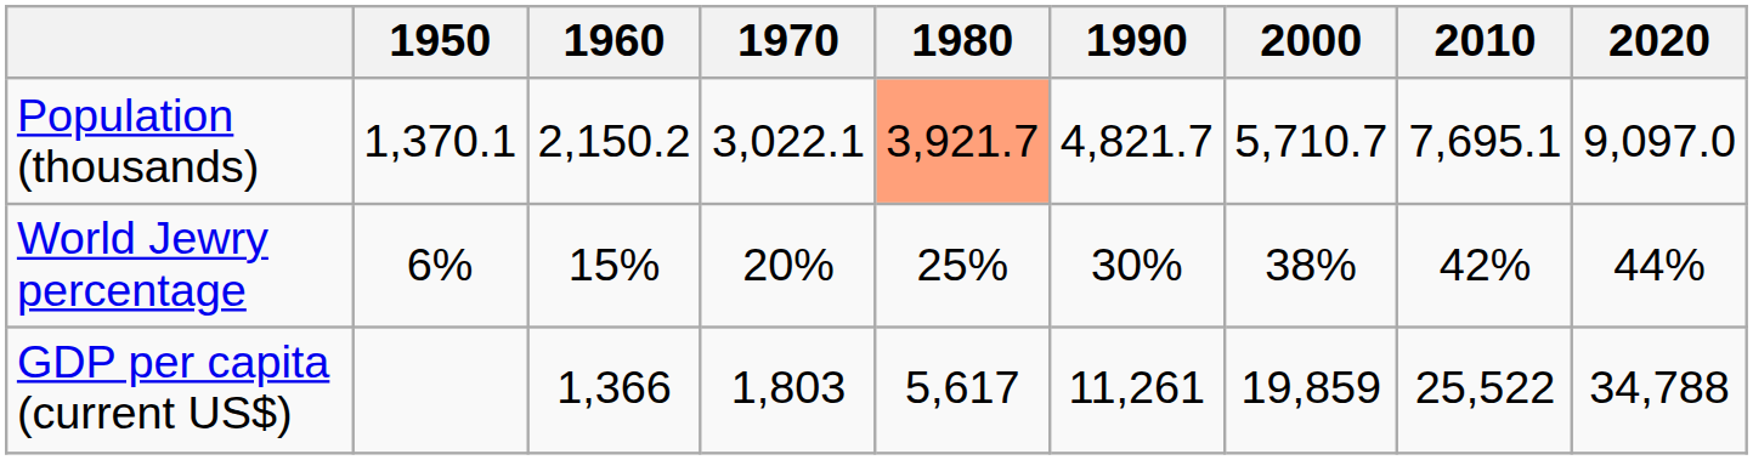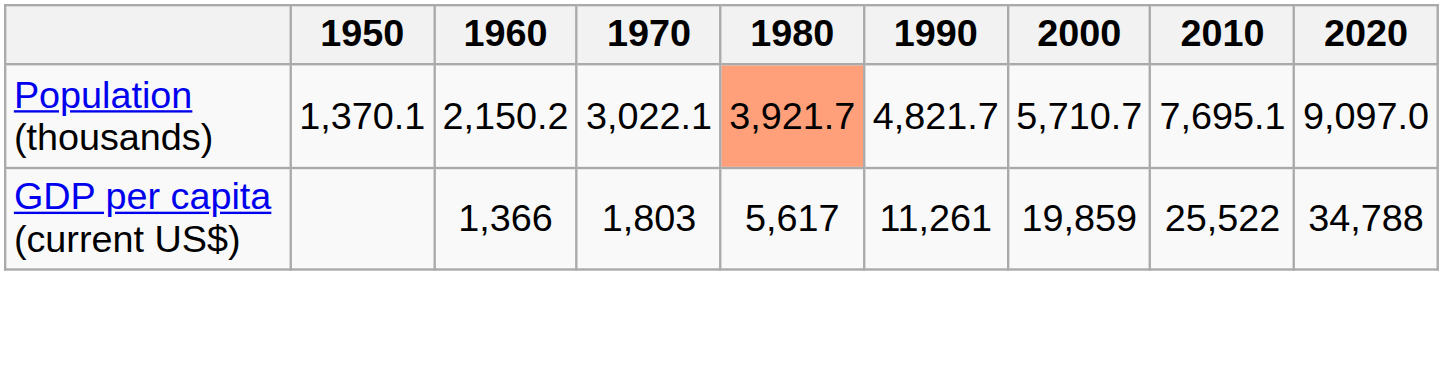 <table class="wikitable" style="text-align:center;float:center;">
 <tr>
 <th></th>
 <th>1950</th>
 <th>1960</th>
 <th>1970</th>
 <th>1980</th>
 <th>1990</th>
 <th>2000</th>
 <th>2010</th>
 <th>2020</th>
 </tr>
 <tr>
 <td align=left><a href='#'>Population</a> (thousands)</td>
 <td>1,370.1</td>
 <td>2,150.2</td>
 <td>3,022.1</td>
 <td style="background: lightsalmon;">3,921.7</td>
 <td>4,821.7</td>
 <td>5,710.7</td>
 <td>7,695.1</td>
 <td>9,097.0</td>
 </tr>
 <tr>
-<td align=left><a href='#'>World Jewry percentage</a></td>
-<td>6%</td>
-<td>15%</td>
-<td>20%</td>
-<td>25%</td>
-<td>30%</td>
-<td>38%</td>
-<td>42%</td>
-<td>44%</td>
-</tr>
-<tr>
 <td align=left><a href='#'>GDP per capita</a> (current US$)</td>
 <td></td>
 <td>1,366</td>
 <td>1,803</td>
 <td>5,617</td>
 <td>11,261</td>
 <td>19,859</td>
 <td>25,522</td>
 <td>34,788</td>
 </tr>
 </table>
